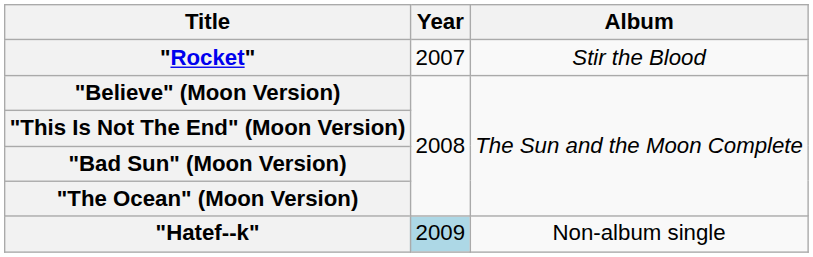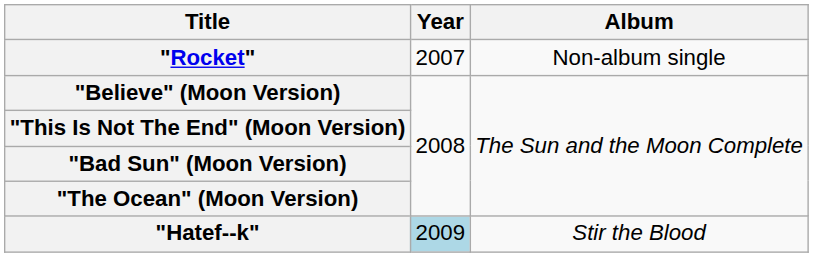 <table class="wikitable plainrowheaders" style="text-align:center;">
 <tr>
 <th scope="col">Title</th>
 <th scope="col">Year</th>
 <th scope="col">Album</th>
 </tr>
 <tr>
 <th scope="row">"<a href='#'>Rocket</a>"</th>
 <td>2007</td>
-<td><em>Stir the Blood</em></td>
+<td>Non-album single</td>
 </tr>
 <tr>
 <th scope="row">"Believe" (Moon Version)</th>
 <td rowspan="4">2008</td>
 <td rowspan="4"><em>The Sun and the Moon Complete</em></td>
 </tr>
 <tr>
 <th scope="row">"This Is Not The End" (Moon Version)</th>
 </tr>
 <tr>
 <th scope="row">"Bad Sun" (Moon Version)</th>
 </tr>
 <tr>
 <th scope="row">"The Ocean" (Moon Version)</th>
 </tr>
 <tr>
 <th scope="row">"Hatef--k"</th>
 <td style="background: lightblue;">2009</td>
-<td>Non-album single</td>
+<td><em>Stir the Blood</em></td>
 </tr>
 </table>
